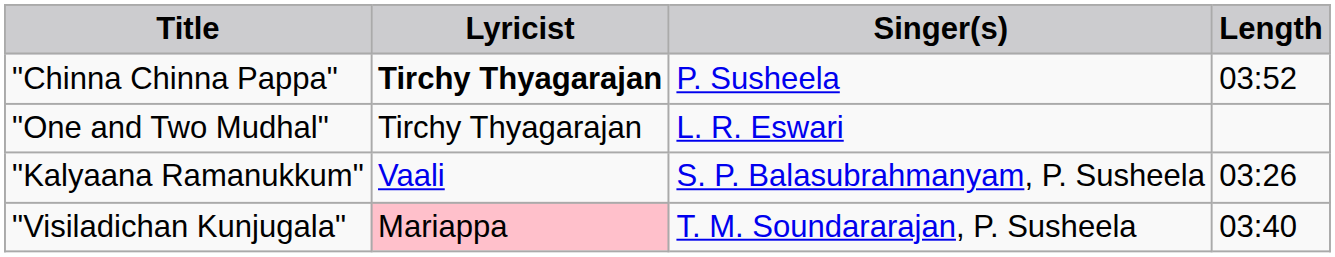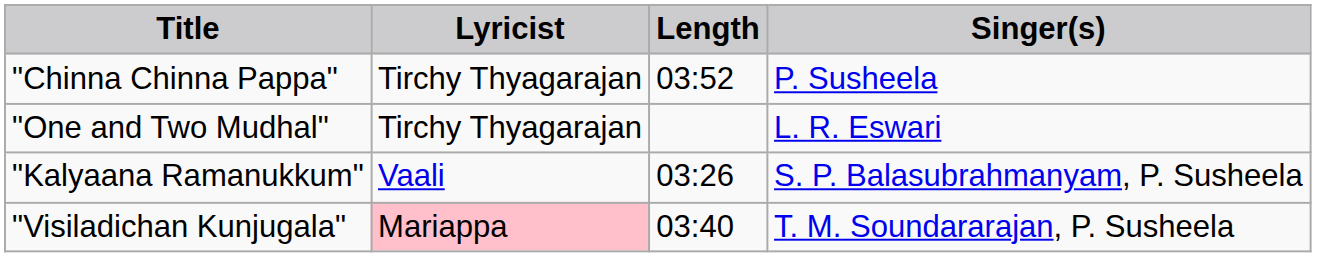 <table class="wikitable">
 <tr style="background:#cccccf; text-align:center;">
 <td><strong>Title</strong></td>
 <td><strong>Lyricist</strong></td>
+<td><strong>Length</strong></td>
 <td><strong>Singer(s)</strong></td>
-<td><strong>Length</strong></td>
 </tr>
 <tr>
 <td>"Chinna Chinna Pappa"</td>
-<td><strong>Tirchy Thyagarajan</strong></td>
+<td>Tirchy Thyagarajan</td>
+<td>03:52</td>
 <td><a href='#'>P. Susheela</a></td>
-<td>03:52</td>
 </tr>
 <tr>
 <td>"One and Two Mudhal"</td>
 <td>Tirchy Thyagarajan</td>
+<td></td>
 <td><a href='#'>L. R. Eswari</a></td>
-<td></td>
 </tr>
 <tr>
 <td>"Kalyaana Ramanukkum"</td>
 <td><a href='#'>Vaali</a></td>
+<td>03:26</td>
 <td><a href='#'>S. P. Balasubrahmanyam</a>, P. Susheela</td>
-<td>03:26</td>
 </tr>
 <tr>
 <td>"Visiladichan Kunjugala"</td>
 <td style="background: pink;">Mariappa</td>
+<td>03:40</td>
 <td><a href='#'>T. M. Soundararajan</a>, P. Susheela</td>
-<td>03:40</td>
 </tr>
 </table>
